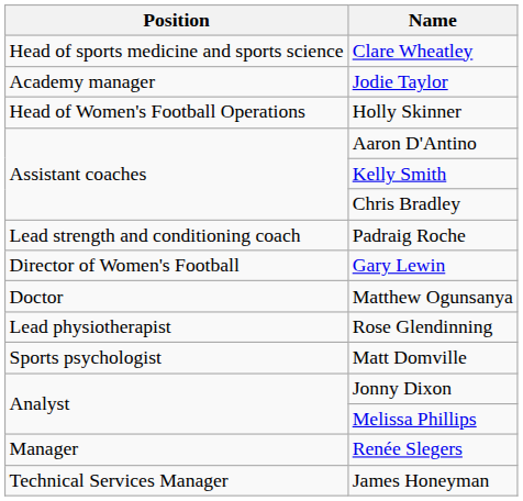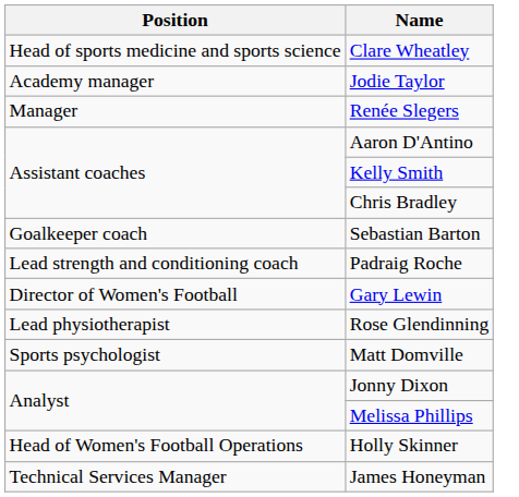 <table class="wikitable">
 <tr>
 <th>Position</th>
 <th>Name</th>
 </tr>
 <tr>
 <td>Head of sports medicine and sports science</td>
 <td><a href='#'>Clare Wheatley</a></td>
 </tr>
 <tr>
 <td>Academy manager</td>
 <td><a href='#'>Jodie Taylor</a></td>
 </tr>
 <tr>
-<td>Head of Women's Football Operations</td>
-<td>Holly Skinner</td>
+<td>Manager</td>
+<td><a href='#'>Renée Slegers</a></td>
 </tr>
 <tr>
 <td rowspan="3">Assistant coaches</td>
 <td>Aaron D'Antino</td>
 </tr>
 <tr>
 <td><a href='#'>Kelly Smith</a></td>
 </tr>
 <tr>
 <td>Chris Bradley</td>
 </tr>
 <tr>
+<td>Goalkeeper coach</td>
+<td>Sebastian Barton</td>
+</tr>
+<tr>
 <td>Lead strength and conditioning coach</td>
 <td>Padraig Roche</td>
 </tr>
 <tr>
 <td>Director of Women's Football</td>
 <td><a href='#'>Gary Lewin</a></td>
-</tr>
-<tr>
-<td>Doctor</td>
-<td>Matthew Ogunsanya</td>
 </tr>
 <tr>
 <td>Lead physiotherapist</td>
 <td>Rose Glendinning</td>
 </tr>
 <tr>
 <td>Sports psychologist</td>
 <td>Matt Domville</td>
 </tr>
 <tr>
 <td rowspan="2">Analyst</td>
 <td>Jonny Dixon</td>
 </tr>
 <tr>
 <td><a href='#'>Melissa Phillips</a></td>
 </tr>
 <tr>
-<td>Manager</td>
-<td><a href='#'>Renée Slegers</a></td>
+<td>Head of Women's Football Operations</td>
+<td>Holly Skinner</td>
 </tr>
 <tr>
 <td>Technical Services Manager</td>
 <td>James Honeyman</td>
 </tr>
 </table>
